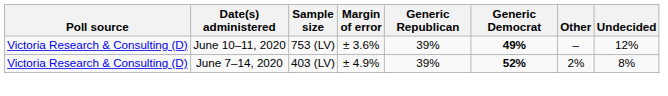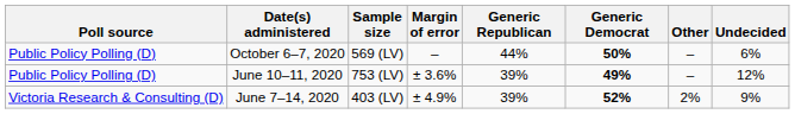 <table class="wikitable" style="font-size:90%;text-align:center;">
 <tr valign=bottom>
 <th>Poll source</th>
 <th>Date(s)<br>administered</th>
 <th>Sample<br>size</th>
 <th>Margin<br>of error</th>
 <th style="width:100px;">Generic<br>Republican</th>
 <th style="width:100px;">Generic<br>Democrat</th>
 <th>Other</th>
 <th>Undecided</th>
 </tr>
 <tr>
-<td style="text-align:left;"><a href='#'>Victoria Research & Consulting (D)</a></td>
+<td style="text-align:left;"><a href='#'>Public Policy Polling (D)</a></td>
+<td>October 6–7, 2020</td>
+<td>569 (LV)</td>
+<td>–</td>
+<td>44%</td>
+<td><strong>50%</strong></td>
+<td>–</td>
+<td>6%</td>
+</tr>
+<tr>
+<td style="text-align:left;"><a href='#'>Public Policy Polling (D)</a></td>
 <td>June 10–11, 2020</td>
 <td>753 (LV)</td>
 <td>± 3.6%</td>
 <td>39%</td>
 <td><strong>49%</strong></td>
 <td>–</td>
 <td>12%</td>
 </tr>
 <tr>
 <td style="text-align:left;"><a href='#'>Victoria Research & Consulting (D)</a></td>
 <td>June 7–14, 2020</td>
 <td>403 (LV)</td>
 <td>± 4.9%</td>
 <td>39%</td>
 <td><strong>52%</strong></td>
 <td>2%</td>
-<td>8%</td>
+<td>9%</td>
 </tr>
 </table>
